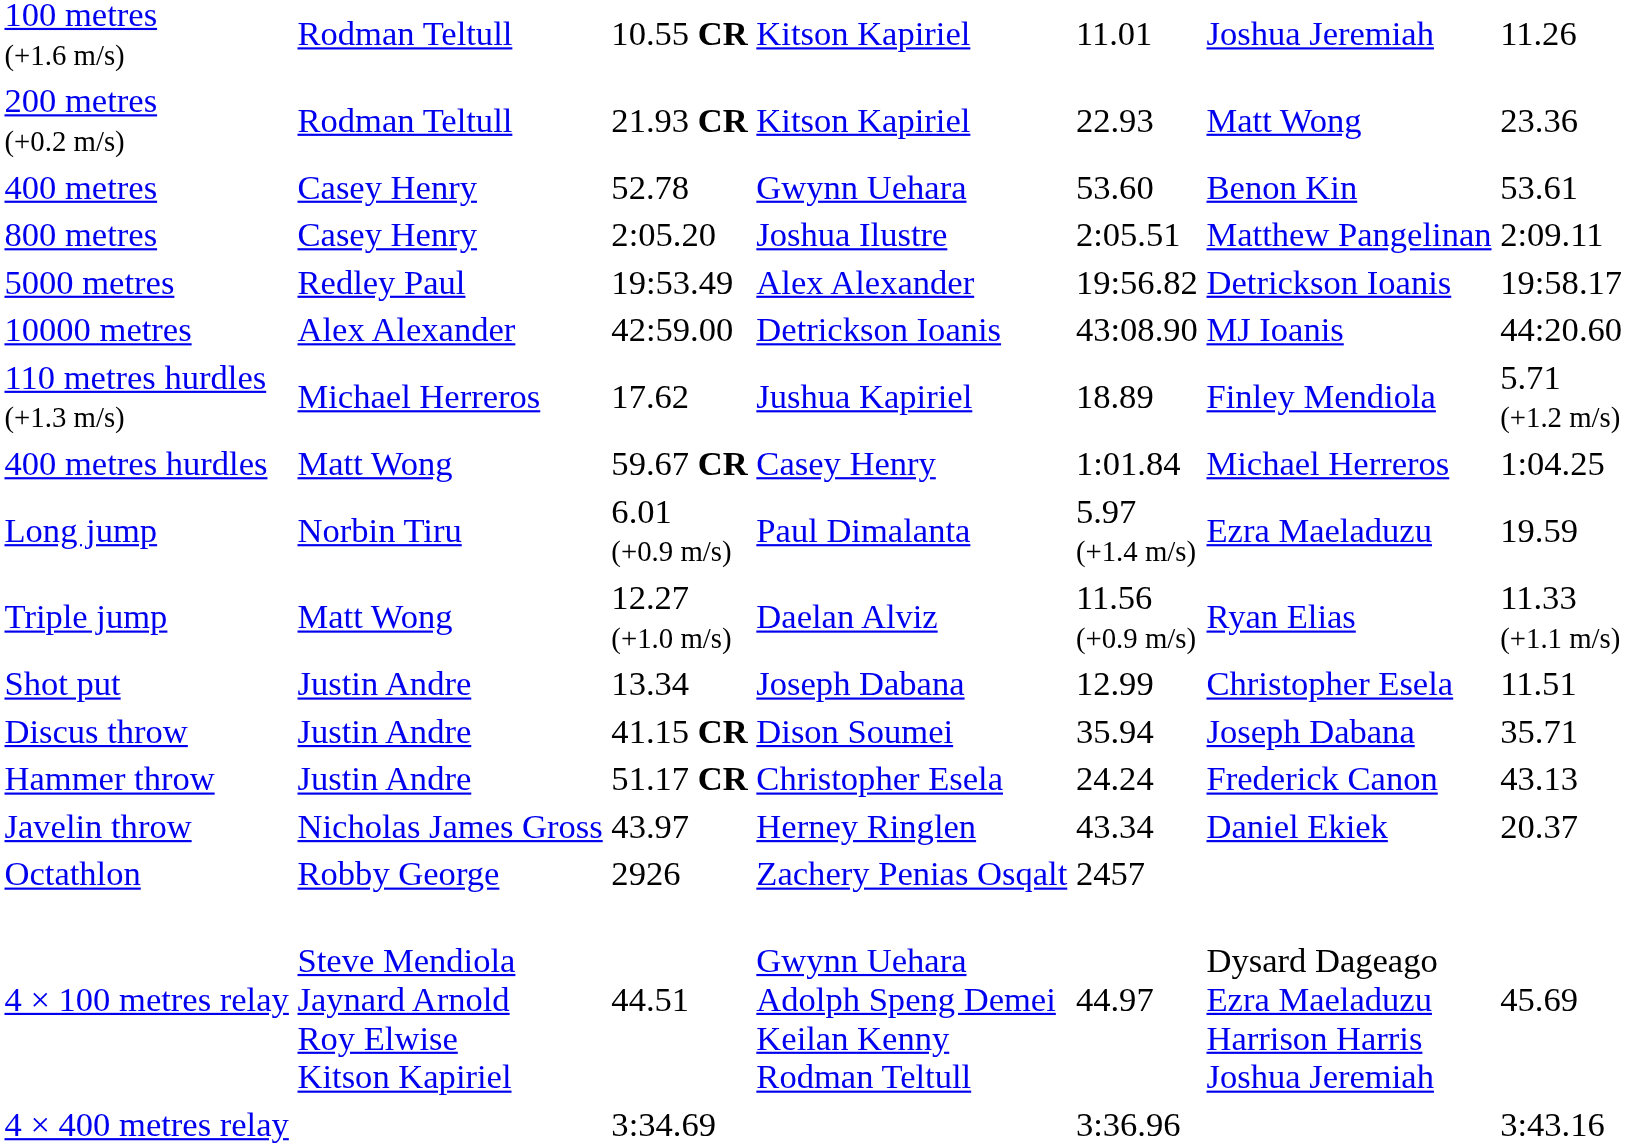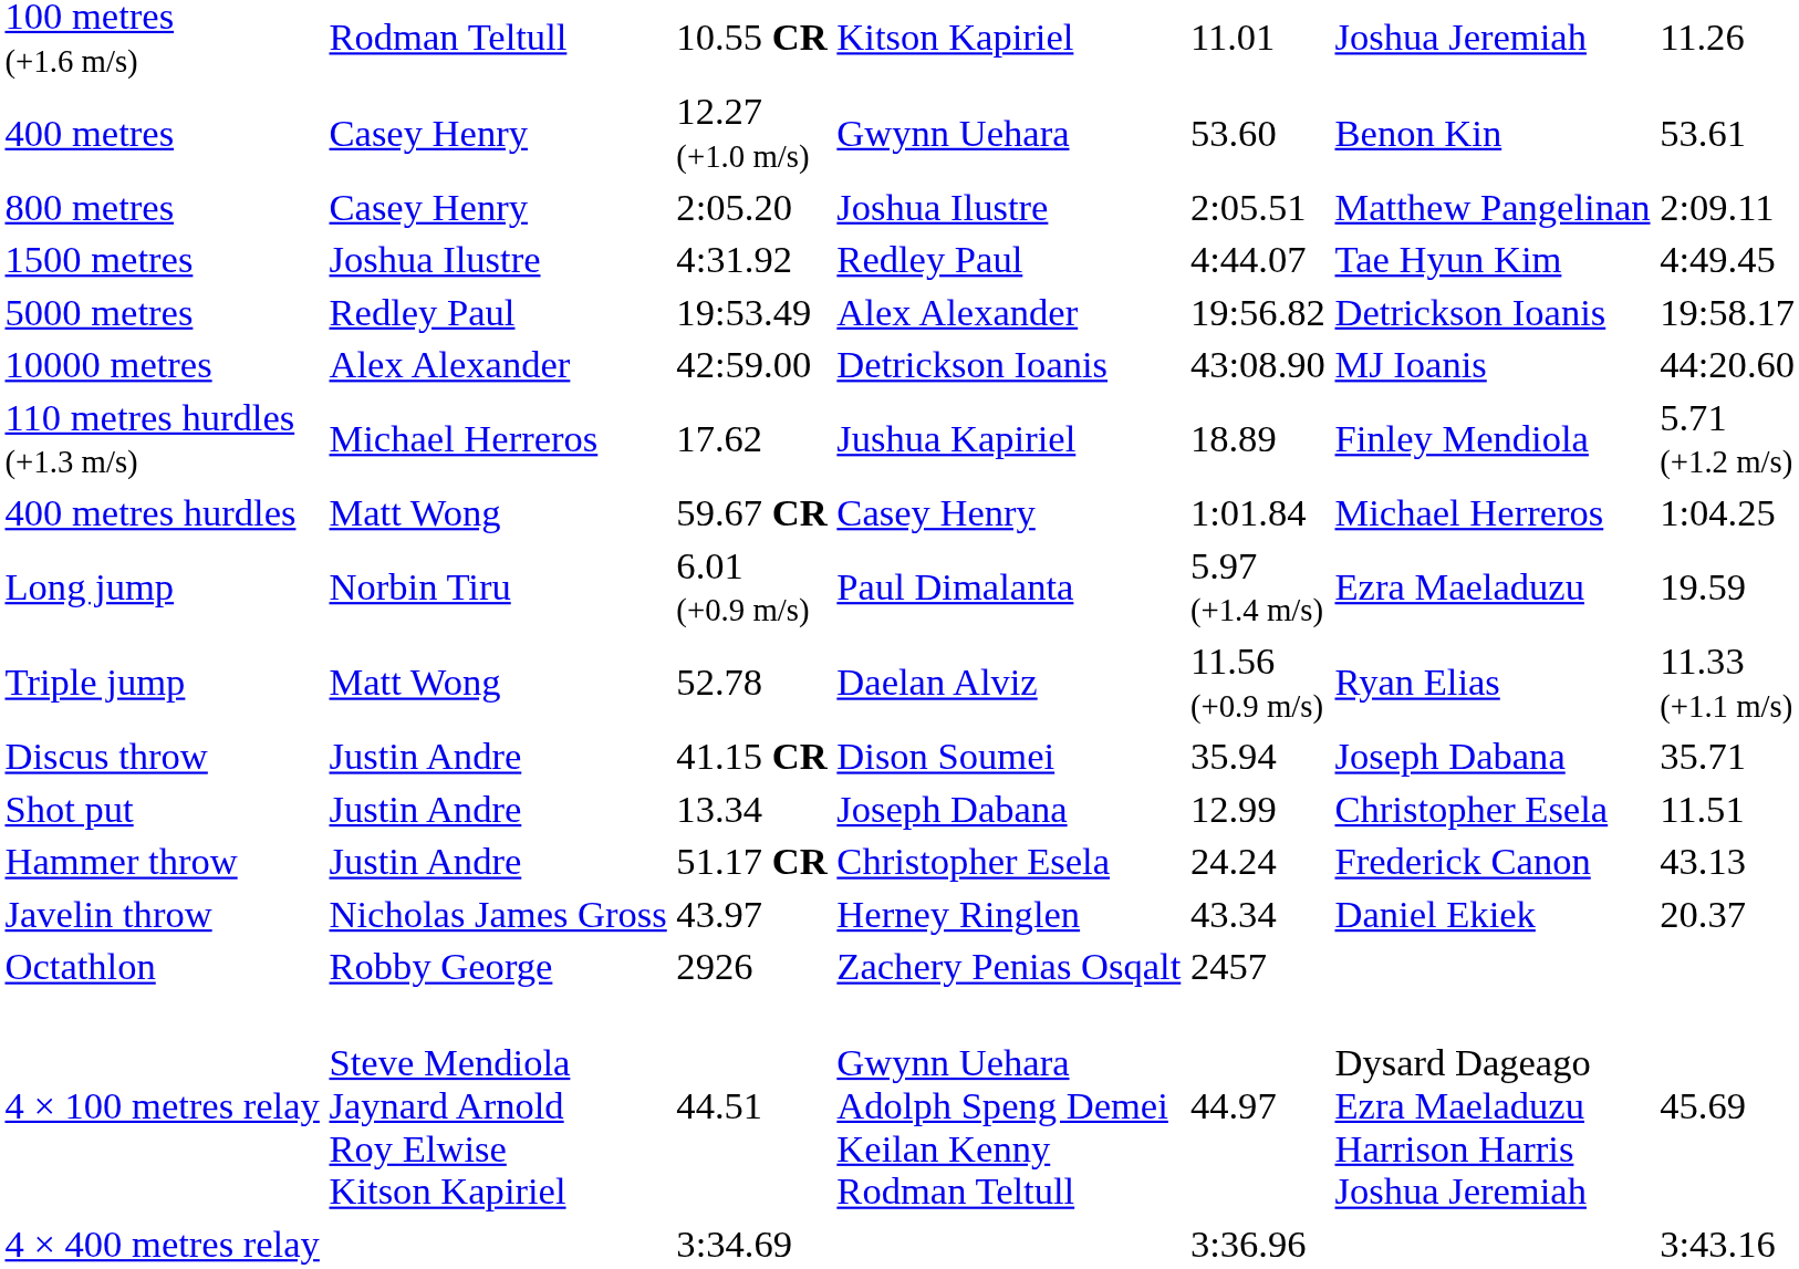 <table>
 <tr>
 <td><a href='#'>100 metres</a> <br><small>(+1.6 m/s)</small></td>
 <td align=left><a href='#'>Rodman Teltull</a> <br> </td>
 <td>10.55 <strong>CR</strong></td>
 <td align=left><a href='#'>Kitson Kapiriel</a> <br> </td>
 <td>11.01</td>
 <td align=left><a href='#'>Joshua Jeremiah</a> <br> </td>
 <td>11.26</td>
 </tr>
 <tr>
-<td><a href='#'>200 metres</a> <br><small>(+0.2 m/s)</small></td>
-<td align=left><a href='#'>Rodman Teltull</a> <br> </td>
-<td>21.93 <strong>CR</strong></td>
-<td align=left><a href='#'>Kitson Kapiriel</a> <br> </td>
-<td>22.93</td>
-<td align=left><a href='#'>Matt Wong</a> <br> </td>
-<td>23.36</td>
-</tr>
-<tr>
 <td><a href='#'>400 metres</a></td>
 <td align=left><a href='#'>Casey Henry</a> <br> </td>
-<td>52.78</td>
+<td>12.27 <br><small>(+1.0 m/s)</small></td>
 <td align=left><a href='#'>Gwynn Uehara</a> <br> </td>
 <td>53.60</td>
 <td align=left><a href='#'>Benon Kin</a> <br> </td>
 <td>53.61</td>
 </tr>
 <tr>
 <td><a href='#'>800 metres</a></td>
 <td align=left><a href='#'>Casey Henry</a> <br> </td>
 <td>2:05.20</td>
 <td align=left><a href='#'>Joshua Ilustre</a> <br> </td>
 <td>2:05.51</td>
 <td align=left><a href='#'>Matthew Pangelinan</a> <br> </td>
 <td>2:09.11</td>
+</tr>
+<tr>
+<td><a href='#'>1500 metres</a></td>
+<td align=left><a href='#'>Joshua Ilustre</a> <br> </td>
+<td>4:31.92</td>
+<td align=left><a href='#'>Redley Paul</a> <br> </td>
+<td>4:44.07</td>
+<td align=left><a href='#'>Tae Hyun Kim</a> <br> </td>
+<td>4:49.45</td>
 </tr>
 <tr>
 <td><a href='#'>5000 metres</a></td>
 <td align=left><a href='#'>Redley Paul</a> <br> </td>
 <td>19:53.49</td>
 <td align=left><a href='#'>Alex Alexander</a> <br> </td>
 <td>19:56.82</td>
 <td align=left><a href='#'>Detrickson Ioanis</a> <br> </td>
 <td>19:58.17</td>
 </tr>
 <tr>
 <td><a href='#'>10000 metres</a></td>
 <td align=left><a href='#'>Alex Alexander</a> <br> </td>
 <td>42:59.00</td>
 <td align=left><a href='#'>Detrickson Ioanis</a> <br> </td>
 <td>43:08.90</td>
 <td align=left><a href='#'>MJ Ioanis</a> <br> </td>
 <td>44:20.60</td>
 </tr>
 <tr>
 <td><a href='#'>110 metres hurdles</a> <br><small>(+1.3 m/s)</small></td>
 <td align=left><a href='#'>Michael Herreros</a> <br> </td>
 <td>17.62</td>
 <td align=left><a href='#'>Jushua Kapiriel</a> <br> </td>
 <td>18.89</td>
 <td align=left><a href='#'>Finley Mendiola</a> <br> </td>
 <td>5.71 <br><small>(+1.2 m/s)</small></td>
 </tr>
 <tr>
 <td><a href='#'>400 metres hurdles</a></td>
 <td align=left><a href='#'>Matt Wong</a> <br> </td>
 <td>59.67 <strong>CR</strong></td>
 <td align=left><a href='#'>Casey Henry</a> <br> </td>
 <td>1:01.84</td>
 <td align=left><a href='#'>Michael Herreros</a> <br> </td>
 <td>1:04.25</td>
 </tr>
 <tr>
 <td><a href='#'>Long jump</a></td>
 <td align=left><a href='#'>Norbin Tiru</a> <br> </td>
 <td>6.01 <br><small>(+0.9 m/s)</small></td>
 <td align=left><a href='#'>Paul Dimalanta</a> <br> </td>
 <td>5.97 <br><small>(+1.4 m/s)</small></td>
 <td align=left><a href='#'>Ezra Maeladuzu</a> <br> </td>
 <td>19.59</td>
 </tr>
 <tr>
 <td><a href='#'>Triple jump</a></td>
 <td align=left><a href='#'>Matt Wong</a> <br> </td>
-<td>12.27 <br><small>(+1.0 m/s)</small></td>
+<td>52.78</td>
 <td align=left><a href='#'>Daelan Alviz</a> <br> </td>
 <td>11.56 <br><small>(+0.9 m/s)</small></td>
 <td align=left><a href='#'>Ryan Elias</a> <br> </td>
 <td>11.33 <br><small>(+1.1 m/s)</small></td>
+</tr>
+<tr>
+<td><a href='#'>Discus throw</a></td>
+<td align=left><a href='#'>Justin Andre</a> <br> </td>
+<td>41.15 <strong>CR</strong></td>
+<td align=left><a href='#'>Dison Soumei</a> <br> </td>
+<td>35.94</td>
+<td align=left><a href='#'>Joseph Dabana</a> <br> </td>
+<td>35.71</td>
 </tr>
 <tr>
 <td><a href='#'>Shot put</a></td>
 <td align=left><a href='#'>Justin Andre</a> <br> </td>
 <td>13.34</td>
 <td align=left><a href='#'>Joseph Dabana</a> <br> </td>
 <td>12.99</td>
 <td align=left><a href='#'>Christopher Esela</a> <br> </td>
 <td>11.51</td>
-</tr>
-<tr>
-<td><a href='#'>Discus throw</a></td>
-<td align=left><a href='#'>Justin Andre</a> <br> </td>
-<td>41.15 <strong>CR</strong></td>
-<td align=left><a href='#'>Dison Soumei</a> <br> </td>
-<td>35.94</td>
-<td align=left><a href='#'>Joseph Dabana</a> <br> </td>
-<td>35.71</td>
 </tr>
 <tr>
 <td><a href='#'>Hammer throw</a></td>
 <td align=left><a href='#'>Justin Andre</a> <br> </td>
 <td>51.17 <strong>CR</strong></td>
 <td align=left><a href='#'>Christopher Esela</a> <br> </td>
 <td>24.24</td>
 <td align=left><a href='#'>Frederick Canon</a> <br> </td>
 <td>43.13</td>
 </tr>
 <tr>
 <td><a href='#'>Javelin throw</a></td>
 <td align=left><a href='#'>Nicholas James Gross</a> <br> </td>
 <td>43.97</td>
 <td align=left><a href='#'>Herney Ringlen</a> <br> </td>
 <td>43.34</td>
 <td align=left><a href='#'>Daniel Ekiek</a> <br> </td>
 <td>20.37</td>
 </tr>
 <tr>
 <td><a href='#'>Octathlon</a></td>
 <td align=left><a href='#'>Robby George</a> <br> </td>
 <td>2926</td>
 <td align=left><a href='#'>Zachery Penias Osqalt</a> <br> </td>
 <td>2457</td>
 <td align=left></td>
 <td></td>
 </tr>
 <tr>
 <td><a href='#'>4 × 100 metres relay</a></td>
 <td><br><a href='#'>Steve Mendiola</a><br><a href='#'>Jaynard Arnold</a><br><a href='#'>Roy Elwise</a><br><a href='#'>Kitson Kapiriel</a></td>
 <td>44.51</td>
 <td><br><a href='#'>Gwynn Uehara</a><br><a href='#'>Adolph Speng Demei</a><br><a href='#'>Keilan Kenny</a><br><a href='#'>Rodman Teltull</a></td>
 <td>44.97</td>
 <td><br>Dysard Dageago<br><a href='#'>Ezra Maeladuzu</a><br><a href='#'>Harrison Harris</a><br><a href='#'>Joshua Jeremiah</a></td>
 <td>45.69</td>
 </tr>
 <tr>
 <td><a href='#'>4 × 400 metres relay</a></td>
 <td></td>
 <td>3:34.69</td>
 <td></td>
 <td>3:36.96</td>
 <td></td>
 <td>3:43.16</td>
 </tr>
 </table>
